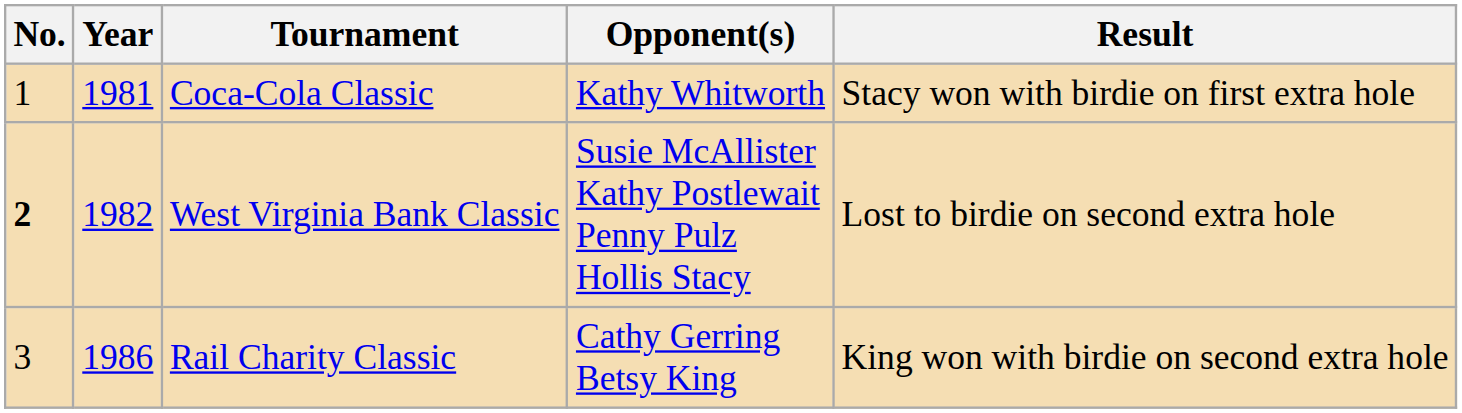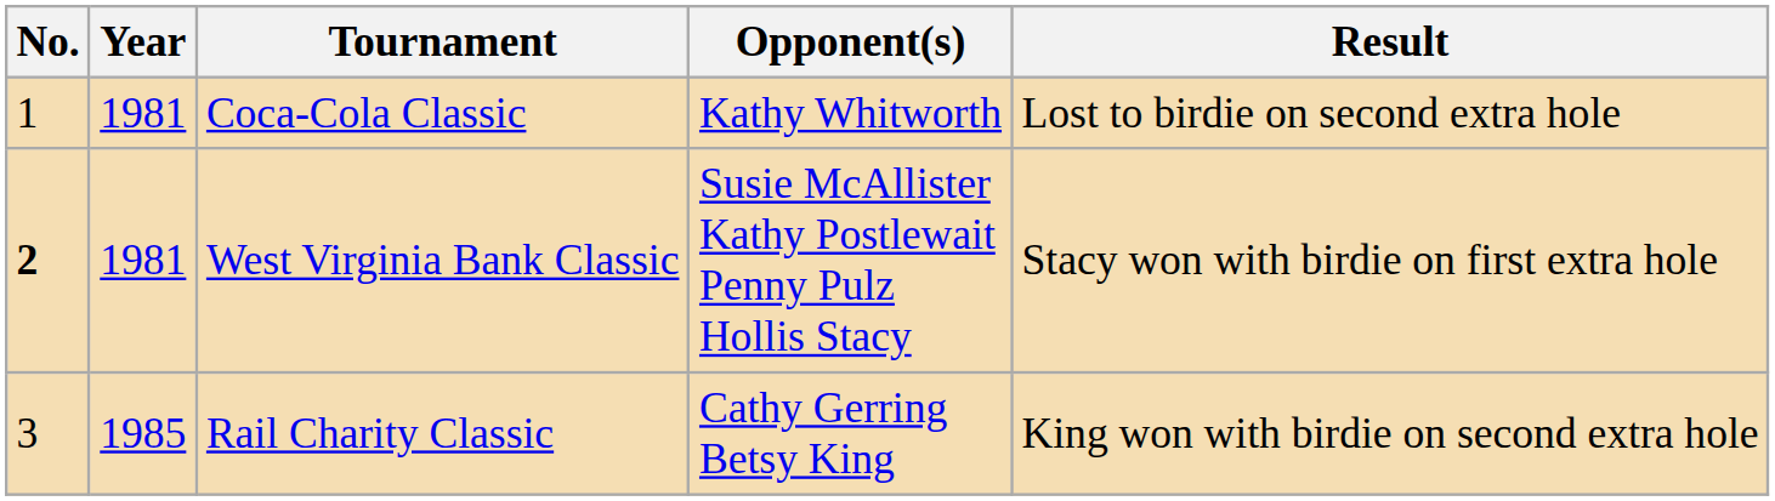 <table class="wikitable" style="font-size:95%;">
 <tr>
 <th>No.</th>
 <th>Year</th>
 <th>Tournament</th>
 <th>Opponent(s)</th>
 <th>Result</th>
 </tr>
 <tr style="background:#F5DEB3;">
 <td>1</td>
 <td><a href='#'>1981</a></td>
 <td><a href='#'>Coca-Cola Classic</a></td>
 <td> <a href='#'>Kathy Whitworth</a></td>
+<td>Lost to birdie on second extra hole</td>
+</tr>
+<tr style="background:#F5DEB3;">
+<td><strong>2</strong></td>
+<td><a href='#'>1981</a></td>
+<td><a href='#'>West Virginia Bank Classic</a></td>
+<td> <a href='#'>Susie McAllister</a><br> <a href='#'>Kathy Postlewait</a><br> <a href='#'>Penny Pulz</a><br> <a href='#'>Hollis Stacy</a></td>
 <td>Stacy won with birdie on first extra hole</td>
 </tr>
 <tr style="background:#F5DEB3;">
-<td><strong>2</strong></td>
-<td><a href='#'>1982</a></td>
-<td><a href='#'>West Virginia Bank Classic</a></td>
-<td> <a href='#'>Susie McAllister</a><br> <a href='#'>Kathy Postlewait</a><br> <a href='#'>Penny Pulz</a><br> <a href='#'>Hollis Stacy</a></td>
-<td>Lost to birdie on second extra hole</td>
-</tr>
-<tr style="background:#F5DEB3;">
 <td>3</td>
-<td><a href='#'>1986</a></td>
+<td><a href='#'>1985</a></td>
 <td><a href='#'>Rail Charity Classic</a></td>
 <td> <a href='#'>Cathy Gerring</a><br> <a href='#'>Betsy King</a></td>
 <td>King won with birdie on second extra hole</td>
 </tr>
 </table>
